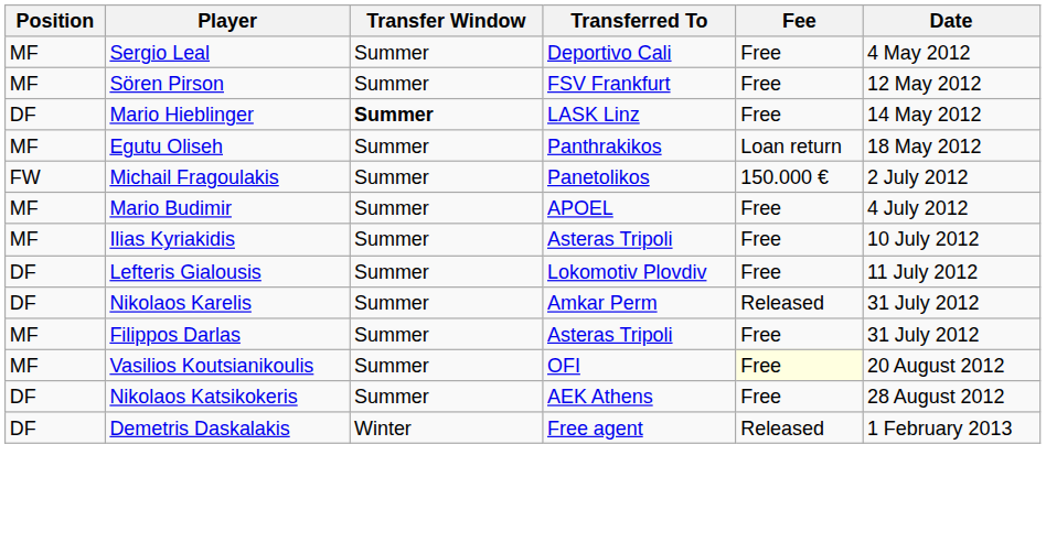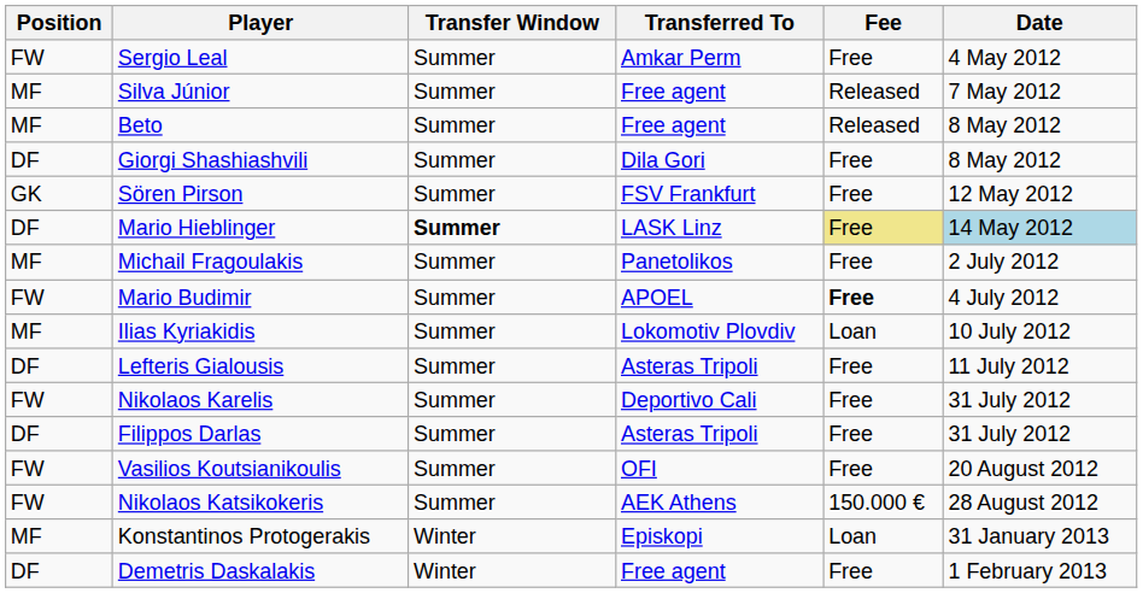 <table class="wikitable sortable" style="width:90%; text-align:center; font-size:95%; text-align:left;">
 <tr>
 <th><strong>Position</strong></th>
 <th><strong>Player</strong></th>
 <th><strong>Transfer Window</strong></th>
 <th><strong>Transferred To</strong></th>
 <th><strong>Fee</strong></th>
 <th><strong>Date</strong></th>
 </tr>
 <tr>
-<td>MF</td>
+<td>FW</td>
 <td> <a href='#'>Sergio Leal</a></td>
 <td>Summer</td>
-<td> <a href='#'>Deportivo Cali</a></td>
+<td> <a href='#'>Amkar Perm</a></td>
 <td>Free</td>
 <td>4 May 2012</td>
 </tr>
 <tr>
 <td>MF</td>
+<td> <a href='#'>Silva Júnior</a></td>
+<td>Summer</td>
+<td><a href='#'>Free agent</a></td>
+<td>Released</td>
+<td>7 May 2012</td>
+</tr>
+<tr>
+<td>MF</td>
+<td>  <a href='#'>Beto</a></td>
+<td>Summer</td>
+<td><a href='#'>Free agent</a></td>
+<td>Released</td>
+<td>8 May 2012</td>
+</tr>
+<tr>
+<td>DF</td>
+<td> <a href='#'>Giorgi Shashiashvili</a></td>
+<td>Summer</td>
+<td> <a href='#'>Dila Gori</a></td>
+<td>Free</td>
+<td>8 May 2012</td>
+</tr>
+<tr>
+<td>GK</td>
 <td> <a href='#'>Sören Pirson</a></td>
 <td>Summer</td>
 <td> <a href='#'>FSV Frankfurt</a></td>
 <td>Free</td>
 <td>12 May 2012</td>
 </tr>
 <tr>
 <td>DF</td>
 <td> <a href='#'>Mario Hieblinger</a></td>
 <td><strong>Summer</strong></td>
 <td> <a href='#'>LASK Linz</a></td>
-<td>Free</td>
-<td>14 May 2012</td>
+<td style="background: khaki;">Free</td>
+<td style="background: lightblue;">14 May 2012</td>
 </tr>
 <tr>
 <td>MF</td>
-<td>  <a href='#'>Egutu Oliseh</a></td>
+<td> <a href='#'>Michail Fragoulakis</a></td>
 <td>Summer</td>
-<td> <a href='#'>Panthrakikos</a></td>
-<td>Loan return</td>
-<td>18 May 2012</td>
+<td> <a href='#'>Panetolikos</a></td>
+<td>Free</td>
+<td>2 July 2012</td>
 </tr>
 <tr>
 <td>FW</td>
-<td> <a href='#'>Michail Fragoulakis</a></td>
-<td>Summer</td>
-<td> <a href='#'>Panetolikos</a></td>
-<td> 150.000 €</td>
-<td>2 July 2012</td>
-</tr>
-<tr>
-<td>MF</td>
 <td> <a href='#'>Mario Budimir</a></td>
 <td>Summer</td>
 <td> <a href='#'>APOEL</a></td>
-<td>Free</td>
+<td><strong>Free</strong></td>
 <td>4 July 2012</td>
 </tr>
 <tr>
 <td>MF</td>
 <td> <a href='#'>Ilias Kyriakidis</a></td>
 <td>Summer</td>
-<td> <a href='#'>Asteras Tripoli</a></td>
-<td>Free</td>
+<td> <a href='#'>Lokomotiv Plovdiv</a></td>
+<td>Loan</td>
 <td>10 July 2012</td>
 </tr>
 <tr>
 <td>DF</td>
 <td> <a href='#'>Lefteris Gialousis</a></td>
 <td>Summer</td>
-<td> <a href='#'>Lokomotiv Plovdiv</a></td>
+<td> <a href='#'>Asteras Tripoli</a></td>
 <td>Free</td>
 <td>11 July 2012</td>
 </tr>
 <tr>
-<td>DF</td>
+<td>FW</td>
 <td> <a href='#'>Nikolaos Karelis</a></td>
 <td>Summer</td>
-<td> <a href='#'>Amkar Perm</a></td>
-<td>Released</td>
+<td> <a href='#'>Deportivo Cali</a></td>
+<td>Free</td>
 <td>31 July 2012</td>
 </tr>
 <tr>
-<td>MF</td>
+<td>DF</td>
 <td> <a href='#'>Filippos Darlas</a></td>
 <td>Summer</td>
 <td> <a href='#'>Asteras Tripoli</a></td>
 <td>Free</td>
 <td>31 July 2012</td>
 </tr>
 <tr>
-<td>MF</td>
+<td>FW</td>
 <td> <a href='#'>Vasilios Koutsianikoulis</a></td>
 <td>Summer</td>
 <td> <a href='#'>OFI</a></td>
-<td style="background: lightyellow;">Free</td>
+<td>Free</td>
 <td>20 August 2012</td>
 </tr>
 <tr>
-<td>DF</td>
+<td>FW</td>
 <td> <a href='#'>Nikolaos Katsikokeris</a></td>
 <td>Summer</td>
 <td> <a href='#'>AEK Athens</a></td>
-<td>Free</td>
+<td> 150.000 €</td>
 <td>28 August 2012</td>
+</tr>
+<tr>
+<td>MF</td>
+<td> Konstantinos Protogerakis</td>
+<td>Winter</td>
+<td> <a href='#'>Episkopi</a></td>
+<td>Loan</td>
+<td>31 January 2013</td>
 </tr>
 <tr>
 <td>DF</td>
 <td>  <a href='#'>Demetris Daskalakis</a></td>
 <td>Winter</td>
 <td><a href='#'>Free agent</a></td>
-<td>Released</td>
+<td>Free</td>
 <td>1 February 2013</td>
 </tr>
 </table>
